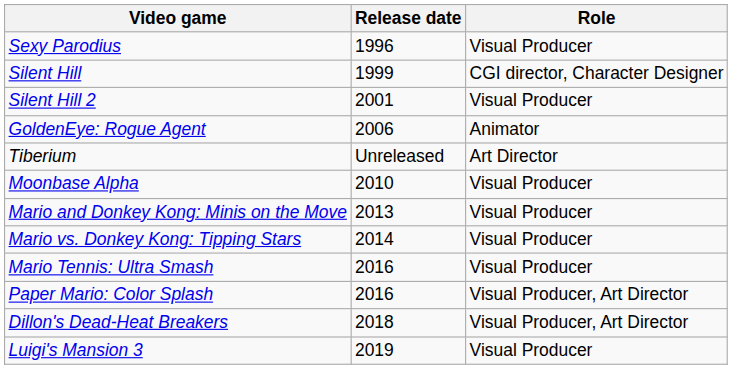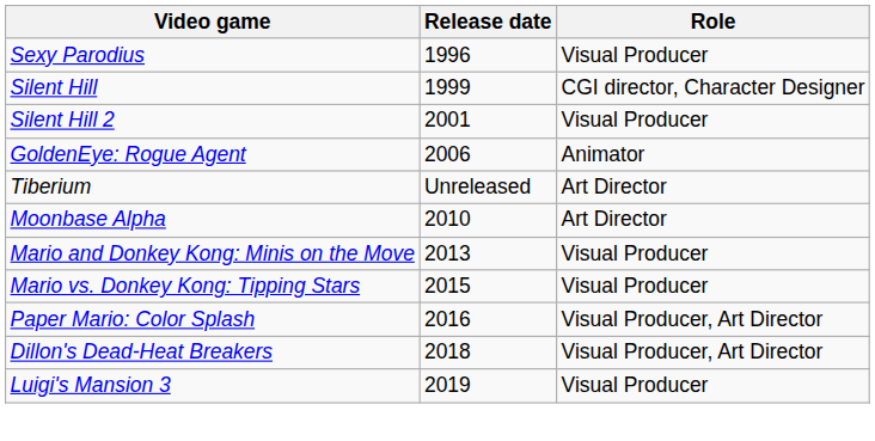 <table class="wikitable">
 <tr>
 <th>Video game</th>
 <th>Release date</th>
 <th>Role</th>
 </tr>
 <tr>
 <td><em><a href='#'>Sexy Parodius</a></em></td>
 <td>1996</td>
 <td>Visual Producer</td>
 </tr>
 <tr>
 <td><em><a href='#'>Silent Hill</a></em></td>
 <td>1999</td>
 <td>CGI director, Character Designer</td>
 </tr>
 <tr>
 <td><em><a href='#'>Silent Hill 2</a></em></td>
 <td>2001</td>
 <td>Visual Producer</td>
 </tr>
 <tr>
 <td><em><a href='#'>GoldenEye: Rogue Agent</a></em></td>
 <td>2006</td>
 <td>Animator</td>
 </tr>
 <tr>
 <td><em>Tiberium</em></td>
 <td>Unreleased</td>
 <td>Art Director</td>
 </tr>
 <tr>
 <td><em><a href='#'>Moonbase Alpha</a></em></td>
 <td>2010</td>
-<td>Visual Producer</td>
+<td>Art Director</td>
 </tr>
 <tr>
 <td><em><a href='#'>Mario and Donkey Kong: Minis on the Move</a></em></td>
 <td>2013</td>
 <td>Visual Producer</td>
 </tr>
 <tr>
 <td><em><a href='#'>Mario vs. Donkey Kong: Tipping Stars</a></em></td>
-<td>2014</td>
-<td>Visual Producer</td>
-</tr>
-<tr>
-<td><em><a href='#'>Mario Tennis: Ultra Smash</a></em></td>
-<td>2016</td>
+<td>2015</td>
 <td>Visual Producer</td>
 </tr>
 <tr>
 <td><em><a href='#'>Paper Mario: Color Splash</a></em></td>
 <td>2016</td>
 <td>Visual Producer, Art Director</td>
 </tr>
 <tr>
 <td><em><a href='#'>Dillon's Dead-Heat Breakers</a></em></td>
 <td>2018</td>
 <td>Visual Producer, Art Director</td>
 </tr>
 <tr>
 <td><em><a href='#'>Luigi's Mansion 3</a></em></td>
 <td>2019</td>
 <td>Visual Producer</td>
 </tr>
 </table>
